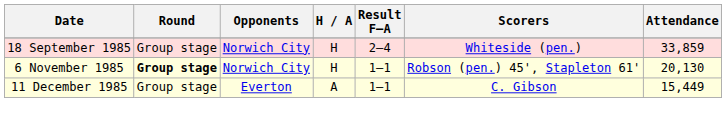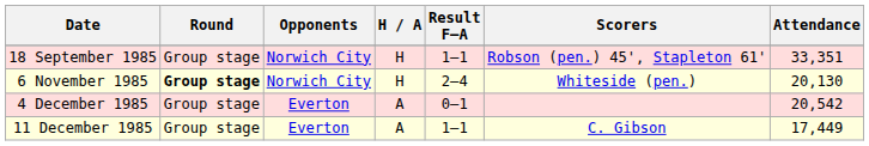 <table class="wikitable" style="text-align:center">
 <tr>
 <th>Date</th>
 <th>Round</th>
 <th>Opponents</th>
 <th>H / A</th>
 <th>Result<br>F–A</th>
 <th>Scorers</th>
 <th>Attendance</th>
 </tr>
 <tr bgcolor="#ddffdd">
 </tr>
 <tr bgcolor="#ffdddd">
 <td>18 September 1985</td>
 <td>Group stage</td>
 <td><a href='#'>Norwich City</a></td>
 <td>H</td>
-<td>2–4</td>
-<td><a href='#'>Whiteside</a> (<a href='#'>pen.</a>)</td>
-<td>33,859</td>
+<td>1–1</td>
+<td><a href='#'>Robson</a> (<a href='#'>pen.</a>) 45', <a href='#'>Stapleton</a> 61'</td>
+<td>33,351</td>
 </tr>
 <tr bgcolor="#ffffdd">
 <td>6 November 1985</td>
 <td><strong>Group stage</strong></td>
 <td><a href='#'>Norwich City</a></td>
 <td>H</td>
-<td>1–1</td>
-<td><a href='#'>Robson</a> (<a href='#'>pen.</a>) 45', <a href='#'>Stapleton</a> 61'</td>
+<td>2–4</td>
+<td><a href='#'>Whiteside</a> (<a href='#'>pen.</a>)</td>
 <td>20,130</td>
+</tr>
+<tr bgcolor="#ffdddd">
+<td>4 December 1985</td>
+<td>Group stage</td>
+<td><a href='#'>Everton</a></td>
+<td>A</td>
+<td>0–1</td>
+<td></td>
+<td>20,542</td>
 </tr>
 <tr bgcolor="#ffffdd">
 <td>11 December 1985</td>
 <td>Group stage</td>
 <td><a href='#'>Everton</a></td>
 <td>A</td>
 <td>1–1</td>
 <td><a href='#'>C. Gibson</a></td>
-<td>15,449</td>
+<td>17,449</td>
 </tr>
 </table>
